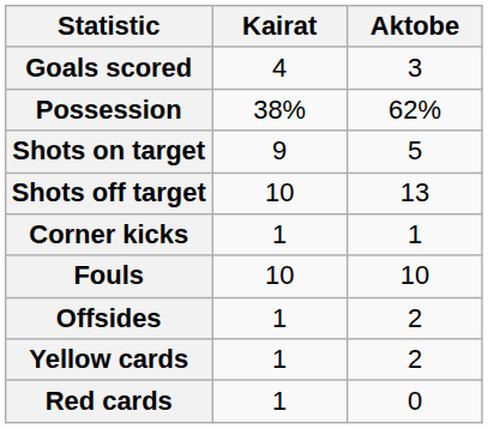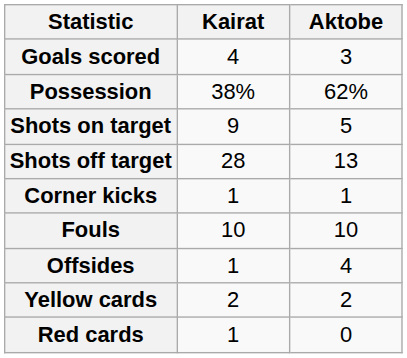 <table class="wikitable plainrowheaders" style="text-align:center">
 <tr>
 <th scope="col">Statistic</th>
 <th scope="col" style="width:75px">Kairat</th>
 <th scope="col" style="width:75px">Aktobe</th>
 </tr>
 <tr>
 <th scope=row>Goals scored</th>
 <td>4</td>
 <td>3</td>
 </tr>
 <tr>
 <th scope=row>Possession</th>
 <td>38%</td>
 <td>62%</td>
 </tr>
 <tr>
 <th scope=row>Shots on target</th>
 <td>9</td>
 <td>5</td>
 </tr>
 <tr>
 <th scope=row>Shots off target</th>
-<td>10</td>
+<td>28</td>
 <td>13</td>
 </tr>
 <tr>
 <th scope=row>Corner kicks</th>
 <td>1</td>
 <td>1</td>
 </tr>
 <tr>
 <th scope=row>Fouls</th>
 <td>10</td>
 <td>10</td>
 </tr>
 <tr>
 <th scope=row>Offsides</th>
 <td>1</td>
-<td>2</td>
+<td>4</td>
 </tr>
 <tr>
 <th scope=row>Yellow cards</th>
-<td>1</td>
+<td>2</td>
 <td>2</td>
 </tr>
 <tr>
 <th scope=row>Red cards</th>
 <td>1</td>
 <td>0</td>
 </tr>
 </table>
